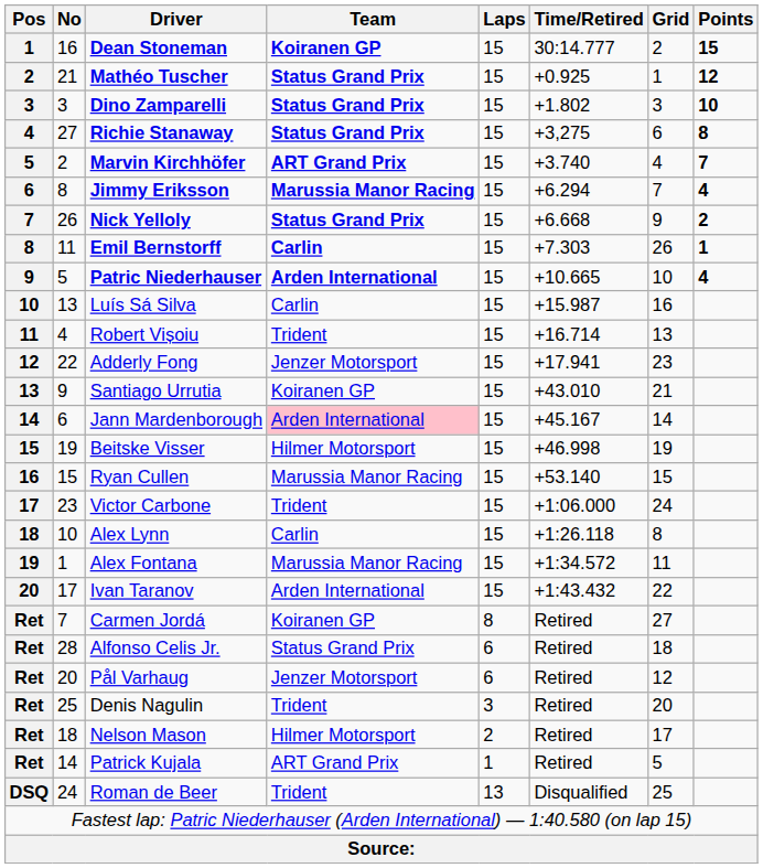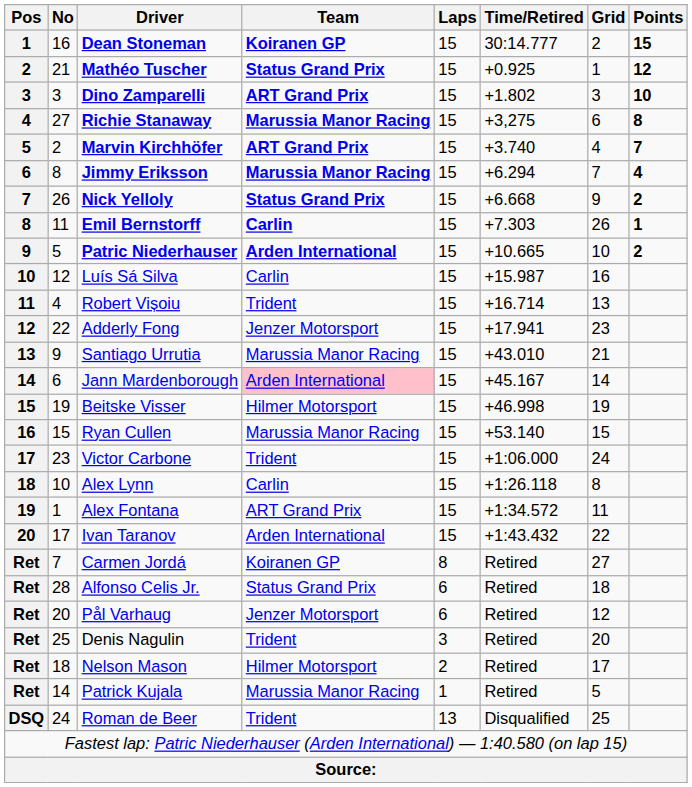 <table class="wikitable" style="font-size:85%">
 <tr>
 <th>Pos</th>
 <th>No</th>
 <th>Driver</th>
 <th>Team</th>
 <th>Laps</th>
 <th>Time/Retired</th>
 <th>Grid</th>
 <th>Points</th>
 </tr>
 <tr>
 <th>1</th>
 <td>16</td>
 <td> <strong><a href='#'>Dean Stoneman</a></strong></td>
 <td><strong><a href='#'>Koiranen GP</a></strong></td>
 <td>15</td>
 <td>30:14.777</td>
 <td>2</td>
 <td><strong>15</strong></td>
 </tr>
 <tr>
 <th>2</th>
 <td>21</td>
 <td> <strong><a href='#'>Mathéo Tuscher</a></strong></td>
 <td><strong><a href='#'>Status Grand Prix</a></strong></td>
 <td>15</td>
 <td>+0.925</td>
 <td>1</td>
 <td><strong>12</strong></td>
 </tr>
 <tr>
 <th>3</th>
 <td>3</td>
 <td> <strong><a href='#'>Dino Zamparelli</a></strong></td>
-<td><strong><a href='#'>Status Grand Prix</a></strong></td>
+<td><strong><a href='#'>ART Grand Prix</a></strong></td>
 <td>15</td>
 <td>+1.802</td>
 <td>3</td>
 <td><strong>10</strong></td>
 </tr>
 <tr>
 <th>4</th>
 <td>27</td>
 <td> <strong><a href='#'>Richie Stanaway</a></strong></td>
-<td><strong><a href='#'>Status Grand Prix</a></strong></td>
+<td><strong><a href='#'>Marussia Manor Racing</a></strong></td>
 <td>15</td>
 <td>+3,275</td>
 <td>6</td>
 <td><strong>8</strong></td>
 </tr>
 <tr>
 <th>5</th>
 <td>2</td>
 <td> <strong><a href='#'>Marvin Kirchhöfer</a></strong></td>
 <td><strong><a href='#'>ART Grand Prix</a></strong></td>
 <td>15</td>
 <td>+3.740</td>
 <td>4</td>
 <td><strong>7</strong></td>
 </tr>
 <tr>
 <th>6</th>
 <td>8</td>
 <td> <strong><a href='#'>Jimmy Eriksson</a></strong></td>
 <td><strong><a href='#'>Marussia Manor Racing</a></strong></td>
 <td>15</td>
 <td>+6.294</td>
 <td>7</td>
 <td><strong>4</strong></td>
 </tr>
 <tr>
 <th>7</th>
 <td>26</td>
 <td> <strong><a href='#'>Nick Yelloly</a></strong></td>
 <td><strong><a href='#'>Status Grand Prix</a></strong></td>
 <td>15</td>
 <td>+6.668</td>
 <td>9</td>
 <td><strong>2</strong></td>
 </tr>
 <tr>
 <th>8</th>
 <td>11</td>
 <td> <strong><a href='#'>Emil Bernstorff</a></strong></td>
 <td><strong><a href='#'>Carlin</a></strong></td>
 <td>15</td>
 <td>+7.303</td>
 <td>26</td>
 <td><strong>1</strong></td>
 </tr>
 <tr>
 <th>9</th>
 <td>5</td>
 <td> <strong><a href='#'>Patric Niederhauser</a></strong></td>
 <td><strong><a href='#'>Arden International</a></strong></td>
 <td>15</td>
 <td>+10.665</td>
 <td>10</td>
-<td><strong>4</strong></td>
+<td><strong>2</strong></td>
 </tr>
 <tr>
 <th>10</th>
-<td>13</td>
+<td>12</td>
 <td> <a href='#'>Luís Sá Silva</a></td>
 <td><a href='#'>Carlin</a></td>
 <td>15</td>
 <td>+15.987</td>
 <td>16</td>
 <td></td>
 </tr>
 <tr>
 <th>11</th>
 <td>4</td>
 <td> <a href='#'>Robert Vișoiu</a></td>
 <td><a href='#'>Trident</a></td>
 <td>15</td>
 <td>+16.714</td>
 <td>13</td>
 <td></td>
 </tr>
 <tr>
 <th>12</th>
 <td>22</td>
 <td> <a href='#'>Adderly Fong</a></td>
 <td><a href='#'>Jenzer Motorsport</a></td>
 <td>15</td>
 <td>+17.941</td>
 <td>23</td>
 <td></td>
 </tr>
 <tr>
 <th>13</th>
 <td>9</td>
 <td> <a href='#'>Santiago Urrutia</a></td>
-<td><a href='#'>Koiranen GP</a></td>
+<td><a href='#'>Marussia Manor Racing</a></td>
 <td>15</td>
 <td>+43.010</td>
 <td>21</td>
 <td></td>
 </tr>
 <tr>
 <th>14</th>
 <td>6</td>
 <td> <a href='#'>Jann Mardenborough</a></td>
 <td style="background: pink;"><a href='#'>Arden International</a></td>
 <td>15</td>
 <td>+45.167</td>
 <td>14</td>
 <td></td>
 </tr>
 <tr>
 <th>15</th>
 <td>19</td>
 <td> <a href='#'>Beitske Visser</a></td>
 <td><a href='#'>Hilmer Motorsport</a></td>
 <td>15</td>
 <td>+46.998</td>
 <td>19</td>
 <td></td>
 </tr>
 <tr>
 <th>16</th>
 <td>15</td>
 <td> <a href='#'>Ryan Cullen</a></td>
 <td><a href='#'>Marussia Manor Racing</a></td>
 <td>15</td>
 <td>+53.140</td>
 <td>15</td>
 <td></td>
 </tr>
 <tr>
 <th>17</th>
 <td>23</td>
 <td> <a href='#'>Victor Carbone</a></td>
 <td><a href='#'>Trident</a></td>
 <td>15</td>
 <td>+1:06.000</td>
 <td>24</td>
 <td></td>
 </tr>
 <tr>
 <th>18</th>
 <td>10</td>
 <td> <a href='#'>Alex Lynn</a></td>
 <td><a href='#'>Carlin</a></td>
 <td>15</td>
 <td>+1:26.118</td>
 <td>8</td>
 <td></td>
 </tr>
 <tr>
 <th>19</th>
 <td>1</td>
 <td> <a href='#'>Alex Fontana</a></td>
-<td><a href='#'>Marussia Manor Racing</a></td>
+<td><a href='#'>ART Grand Prix</a></td>
 <td>15</td>
 <td>+1:34.572</td>
 <td>11</td>
 <td></td>
 </tr>
 <tr>
 <th>20</th>
 <td>17</td>
 <td> <a href='#'>Ivan Taranov</a></td>
 <td><a href='#'>Arden International</a></td>
 <td>15</td>
 <td>+1:43.432</td>
 <td>22</td>
 <td></td>
 </tr>
 <tr>
 <th>Ret</th>
 <td>7</td>
 <td> <a href='#'>Carmen Jordá</a></td>
 <td><a href='#'>Koiranen GP</a></td>
 <td>8</td>
 <td>Retired</td>
 <td>27</td>
 <td></td>
 </tr>
 <tr>
 <th>Ret</th>
 <td>28</td>
 <td> <a href='#'>Alfonso Celis Jr.</a></td>
 <td><a href='#'>Status Grand Prix</a></td>
 <td>6</td>
 <td>Retired</td>
 <td>18</td>
 <td></td>
 </tr>
 <tr>
 <th>Ret</th>
 <td>20</td>
 <td> <a href='#'>Pål Varhaug</a></td>
 <td><a href='#'>Jenzer Motorsport</a></td>
 <td>6</td>
 <td>Retired</td>
 <td>12</td>
 <td></td>
 </tr>
 <tr>
 <th>Ret</th>
 <td>25</td>
 <td> Denis Nagulin</td>
 <td><a href='#'>Trident</a></td>
 <td>3</td>
 <td>Retired</td>
 <td>20</td>
 <td></td>
 </tr>
 <tr>
 <th>Ret</th>
 <td>18</td>
 <td> <a href='#'>Nelson Mason</a></td>
 <td><a href='#'>Hilmer Motorsport</a></td>
 <td>2</td>
 <td>Retired</td>
 <td>17</td>
 <td></td>
 </tr>
 <tr>
 <th>Ret</th>
 <td>14</td>
 <td> <a href='#'>Patrick Kujala</a></td>
-<td><a href='#'>ART Grand Prix</a></td>
+<td><a href='#'>Marussia Manor Racing</a></td>
 <td>1</td>
 <td>Retired</td>
 <td>5</td>
 <td></td>
 </tr>
 <tr>
 <th>DSQ</th>
 <td>24</td>
 <td> <a href='#'>Roman de Beer</a></td>
 <td><a href='#'>Trident</a></td>
 <td>13</td>
 <td>Disqualified</td>
 <td>25</td>
 <td></td>
 </tr>
 <tr>
 <td colspan="8" align="center"><em>Fastest lap: <a href='#'>Patric Niederhauser</a> (<a href='#'>Arden International</a>) — 1:40.580 (on lap 15)</em></td>
 </tr>
 <tr>
 <th colspan="8">Source:</th>
 </tr>
 </table>
